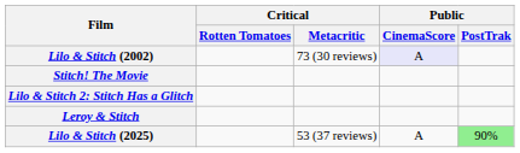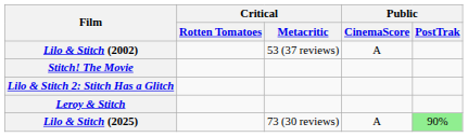 <table class="wikitable plainrowheaders sortable" style="text-align: center;">
 <tr>
 <th scope="col" rowspan="2">Film</th>
 <th scope="col" colspan="2">Critical</th>
 <th scope="col" colspan="2">Public</th>
 </tr>
 <tr>
 <th scope="col"><a href='#'>Rotten Tomatoes</a></th>
 <th scope="col"><a href='#'>Metacritic</a></th>
 <th scope="col"><a href='#'>CinemaScore</a></th>
 <th scope="col"><a href='#'>PostTrak</a></th>
 </tr>
 <tr>
 <th scope="row"><em><a href='#'>Lilo & Stitch</a></em> (2002)</th>
 <td></td>
-<td>73 (30 reviews)</td>
-<td style="background: lavender;">A</td>
+<td>53 (37 reviews)</td>
+<td>A</td>
 <td></td>
 </tr>
 <tr>
 <th scope="row"><em><a href='#'>Stitch! The Movie</a></em></th>
 <td></td>
 <td></td>
 <td></td>
 <td></td>
 </tr>
 <tr>
 <th scope="row"><em><a href='#'>Lilo & Stitch 2: Stitch Has a Glitch</a></em></th>
 <td></td>
 <td></td>
 <td></td>
 <td></td>
 </tr>
 <tr>
 <th scope="row"><em><a href='#'>Leroy & Stitch</a></em></th>
 <td></td>
 <td></td>
 <td></td>
 <td></td>
 </tr>
 <tr>
 <th scope="row"><em><a href='#'>Lilo & Stitch</a></em> (2025)</th>
 <td></td>
-<td>53 (37 reviews)</td>
+<td>73 (30 reviews)</td>
 <td>A</td>
 <td style="background: lightgreen;">90%</td>
 </tr>
 </table>
